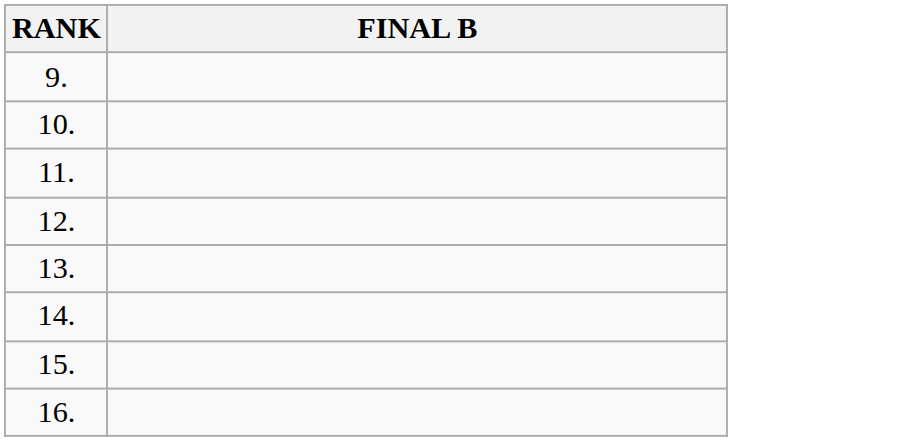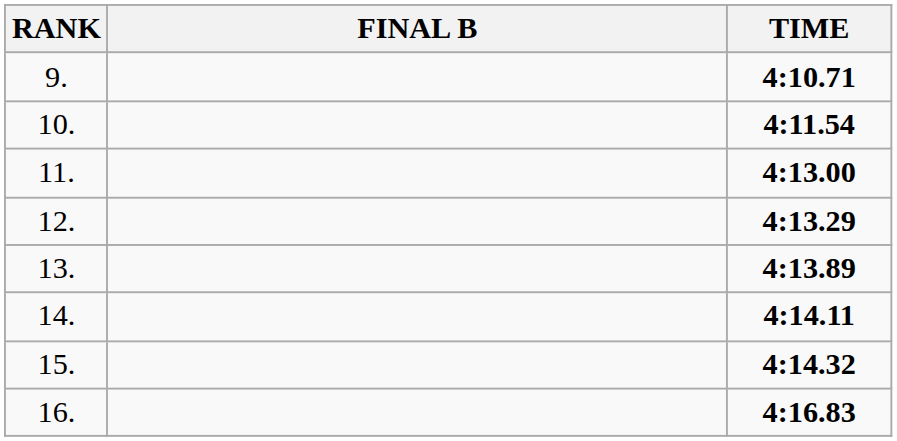 <table class="wikitable">
 <tr>
 <th>RANK</th>
 <th style="width: 20em">FINAL B</th>
+<th style="width: 5em">TIME</th>
 </tr>
 <tr>
 <td align="center">9.</td>
 <td></td>
+<td align="center"><strong>4:10.71</strong></td>
 </tr>
 <tr>
 <td align="center">10.</td>
 <td></td>
+<td align="center"><strong>4:11.54</strong></td>
 </tr>
 <tr>
 <td align="center">11.</td>
 <td></td>
+<td align="center"><strong>4:13.00</strong></td>
 </tr>
 <tr>
 <td align="center">12.</td>
 <td></td>
+<td align="center"><strong>4:13.29</strong></td>
 </tr>
 <tr>
 <td align="center">13.</td>
 <td></td>
+<td align="center"><strong>4:13.89</strong></td>
 </tr>
 <tr>
 <td align="center">14.</td>
 <td></td>
+<td align="center"><strong>4:14.11</strong></td>
 </tr>
 <tr>
 <td align="center">15.</td>
 <td></td>
+<td align="center"><strong>4:14.32</strong></td>
 </tr>
 <tr>
 <td align="center">16.</td>
 <td></td>
+<td align="center"><strong>4:16.83</strong></td>
 </tr>
 </table>
